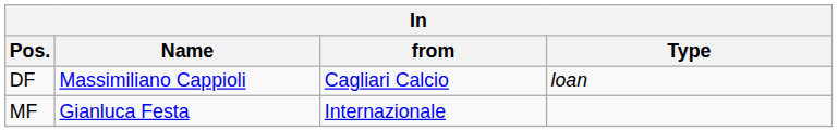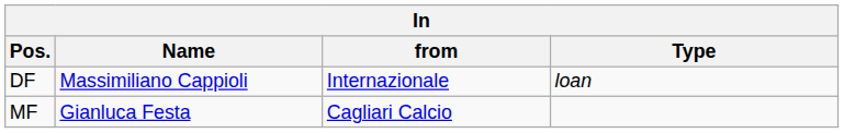 <table class="wikitable" style="font-size:90%; width:99%">
 <tr>
 <th colspan="4">In</th>
 </tr>
 <tr>
 <th width=3%>Pos.</th>
 <th width=33%>Name</th>
 <th width=28%>from</th>
 <th width=36%>Type</th>
 </tr>
 <tr>
 <td>DF</td>
 <td><a href='#'>Massimiliano Cappioli</a></td>
-<td><a href='#'>Cagliari Calcio</a></td>
+<td><a href='#'>Internazionale</a></td>
 <td><em>loan</em></td>
 </tr>
 <tr>
 <td>MF</td>
 <td><a href='#'>Gianluca Festa</a></td>
-<td><a href='#'>Internazionale</a></td>
+<td><a href='#'>Cagliari Calcio</a></td>
 <td></td>
 </tr>
 </table>
